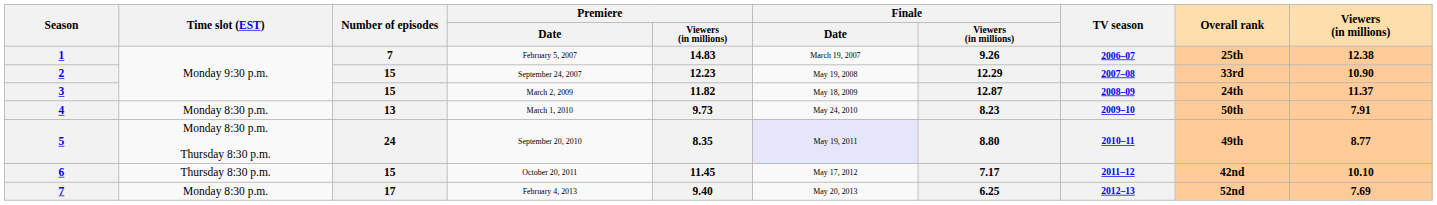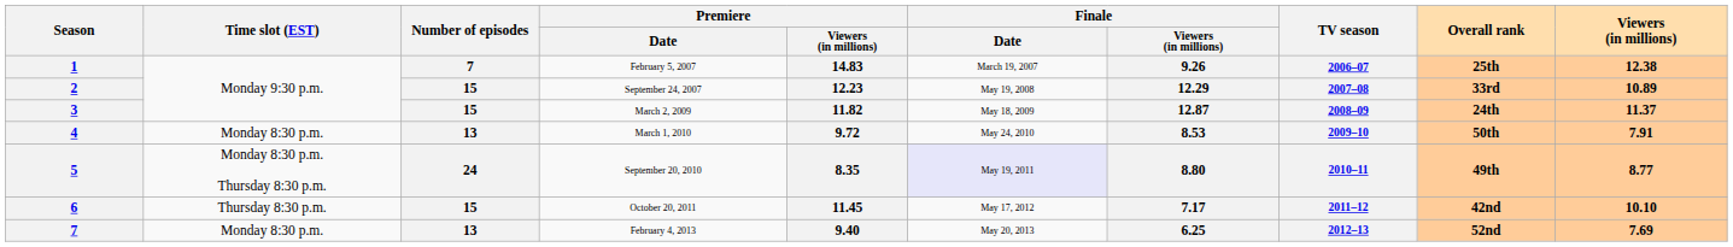 <table class="wikitable plainrowheaders" style="text-align:center; width:100%;">
 <tr>
 <th scope="col" style="width:8%;" rowspan="2">Season</th>
 <th scope="col" style="width:15%;" rowspan="2">Time slot (<a href='#'>EST</a>)</th>
 <th scope="col" style="width:8%;" rowspan="2">Number of episodes</th>
 <th scope="col" colspan=2>Premiere</th>
 <th scope="col" colspan=2>Finale</th>
 <th scope="col" style="width:8%;" rowspan="2">TV season</th>
 <th scope="col" style="width:8%; background:#ffdead;" rowspan="2">Overall rank</th>
 <th style="width:10%; background:#ffdead;" rowspan="2">Viewers<br>(in millions)</th>
 </tr>
 <tr>
 <th>Date</th>
 <th span style="width:7%; font-size:smaller; line-height:100%;">Viewers<br>(in millions)</th>
 <th>Date</th>
 <th span style="width:10%; font-size:smaller; line-height:100%;">Viewers<br>(in millions)</th>
 </tr>
 <tr>
 <th scope="row" style="text-align:center;"><a href='#'>1</a></th>
 <td rowspan="3" style="text-align:center;">Monday 9:30 p.m.</td>
 <th>7</th>
 <td style="font-size:11px;line-height:110%">February 5, 2007</td>
 <th>14.83</th>
 <td style="font-size:11px;line-height:110%">March 19, 2007</td>
 <th>9.26</th>
 <th style="font-size:smaller"><a href='#'>2006–07</a></th>
 <th style="background:#fc9;">25th</th>
 <th style="background:#fc9;">12.38</th>
 </tr>
 <tr>
 <th scope="row" style="text-align:center;"><a href='#'>2</a></th>
 <th>15</th>
 <td style="font-size:11px;line-height:110%">September 24, 2007</td>
 <th>12.23</th>
 <td style="font-size:11px;line-height:110%">May 19, 2008</td>
 <th>12.29</th>
 <th style="font-size:smaller"><a href='#'>2007–08</a></th>
 <th style="background:#fc9;">33rd</th>
-<th style="background:#fc9;">10.90</th>
+<th style="background:#fc9;">10.89</th>
 </tr>
 <tr>
 <th scope="row" style="text-align:center;"><a href='#'>3</a></th>
 <th>15</th>
 <td style="font-size:11px;line-height:110%">March 2, 2009</td>
 <th>11.82</th>
 <td style="font-size:11px;line-height:110%">May 18, 2009</td>
 <th>12.87</th>
 <th style="font-size:smaller"><a href='#'>2008–09</a></th>
 <th style="background:#fc9;">24th</th>
 <th style="background:#fc9;">11.37</th>
 </tr>
 <tr>
 <th scope="row" style="text-align:center;"><a href='#'>4</a></th>
 <td>Monday 8:30 p.m.</td>
 <th>13</th>
 <td style="font-size:11px;line-height:110%">March 1, 2010</td>
-<th>9.73</th>
+<th>9.72</th>
 <td style="font-size:11px;line-height:110%">May 24, 2010</td>
-<th>8.23</th>
+<th>8.53</th>
 <th style="font-size:smaller"><a href='#'>2009–10</a></th>
 <th style="background:#fc9;">50th</th>
 <th style="background:#fc9;">7.91</th>
 </tr>
 <tr>
 <th scope="row" style="text-align:center;"><a href='#'>5</a></th>
 <td>Monday 8:30 p.m.<br><br>Thursday 8:30 p.m.<br></td>
 <th>24</th>
 <td style="font-size:11px;line-height:110%">September 20, 2010</td>
 <th>8.35</th>
 <td style="background: lavender; font-size:11px;line-height:110%">May 19, 2011</td>
 <th>8.80</th>
 <th style="font-size:smaller"><a href='#'>2010–11</a></th>
 <th style="background:#fc9;">49th</th>
 <th style="background:#fc9;">8.77</th>
 </tr>
 <tr>
 <th scope="row" style="text-align:center;"><a href='#'>6</a></th>
 <td>Thursday 8:30 p.m.</td>
 <th>15</th>
 <td style="font-size:11px;line-height:110%">October 20, 2011</td>
 <th>11.45</th>
 <td style="font-size:11px;line-height:110%">May 17, 2012</td>
 <th>7.17</th>
 <th style="font-size:smaller"><a href='#'>2011–12</a></th>
 <th style="background:#fc9;">42nd</th>
 <th style="background:#fc9;">10.10</th>
 </tr>
 <tr>
 <th scope="row" style="text-align:center;"><a href='#'>7</a></th>
 <td>Monday 8:30 p.m.</td>
-<th>17</th>
+<th>13</th>
 <td style="font-size:11px;line-height:110%">February 4, 2013</td>
 <th>9.40</th>
 <td style="font-size:11px;line-height:110%">May 20, 2013</td>
 <th>6.25</th>
 <th style="font-size:smaller"><a href='#'>2012–13</a></th>
 <th style="background:#fc9;">52nd</th>
 <th style="background:#fc9;">7.69</th>
 </tr>
 </table>
